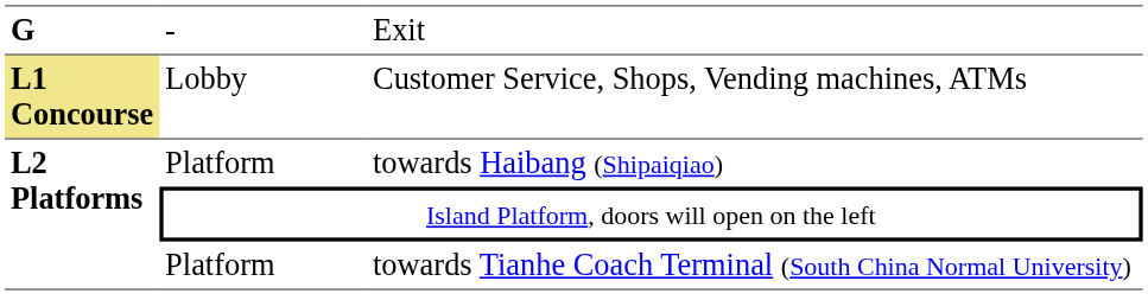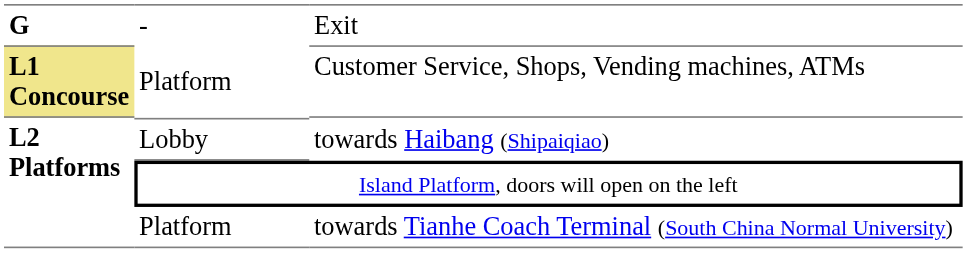 <table table border=0 cellspacing=0 cellpadding=3>
 <tr>
 <td style="border-top:solid 1px gray;" width=50 valign=top><strong>G</strong></td>
 <td style="border-top:solid 1px gray;" width=100 valign=top>-</td>
 <td style="border-top:solid 1px gray;" width=390 valign=top>Exit</td>
 </tr>
 <tr>
 <td style="background: khaki; border-bottom:solid 1px gray; border-top:solid 1px gray;" valign=top width=50><strong>L1<br>Concourse</strong></td>
-<td style="border-bottom:solid 1px gray; border-top:solid 1px gray;" valign=top width=100>Lobby</td>
+<td>Platform </td>
 <td style="border-bottom:solid 1px gray; border-top:solid 1px gray;" valign=top width=390>Customer Service, Shops, Vending machines, ATMs</td>
 </tr>
 <tr>
 <td style="border-bottom:solid 1px gray;" rowspan=3 valign=top><strong>L2<br>Platforms</strong></td>
-<td>Platform </td>
+<td style="border-bottom:solid 1px gray; border-top:solid 1px gray;" valign=top width=100>Lobby</td>
 <td>  towards <a href='#'>Haibang</a> <small>(<a href='#'>Shipaiqiao</a>)</small></td>
 </tr>
 <tr>
 <td style="border-right:solid 2px black;border-left:solid 2px black;border-top:solid 2px black;border-bottom:solid 2px black;text-align:center;" colspan=2><small><a href='#'>Island Platform</a>, doors will open on the left</small></td>
 </tr>
 <tr>
 <td style="border-bottom:solid 1px gray;">Platform </td>
 <td style="border-bottom:solid 1px gray;">  towards <a href='#'>Tianhe Coach Terminal</a> <small>(<a href='#'>South China Normal University</a>)</small> </td>
 </tr>
 </table>
